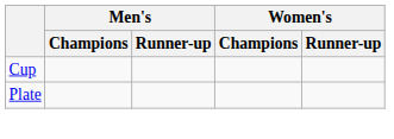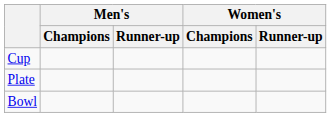 <table class="wikitable">
 <tr>
 <th rowspan=2></th>
 <th colspan=2>Men's</th>
 <th colspan=2>Women's</th>
 </tr>
 <tr>
 <th>Champions</th>
 <th>Runner-up</th>
 <th>Champions</th>
 <th>Runner-up</th>
 </tr>
 <tr>
 <td><a href='#'>Cup</a></td>
 <td></td>
 <td></td>
 <td></td>
 <td></td>
 </tr>
 <tr>
 <td><a href='#'>Plate</a></td>
 <td></td>
 <td></td>
 <td></td>
 <td></td>
 </tr>
+<tr>
+<td><a href='#'>Bowl</a></td>
+<td></td>
+<td></td>
+<td></td>
+<td></td>
+</tr>
 </table>
